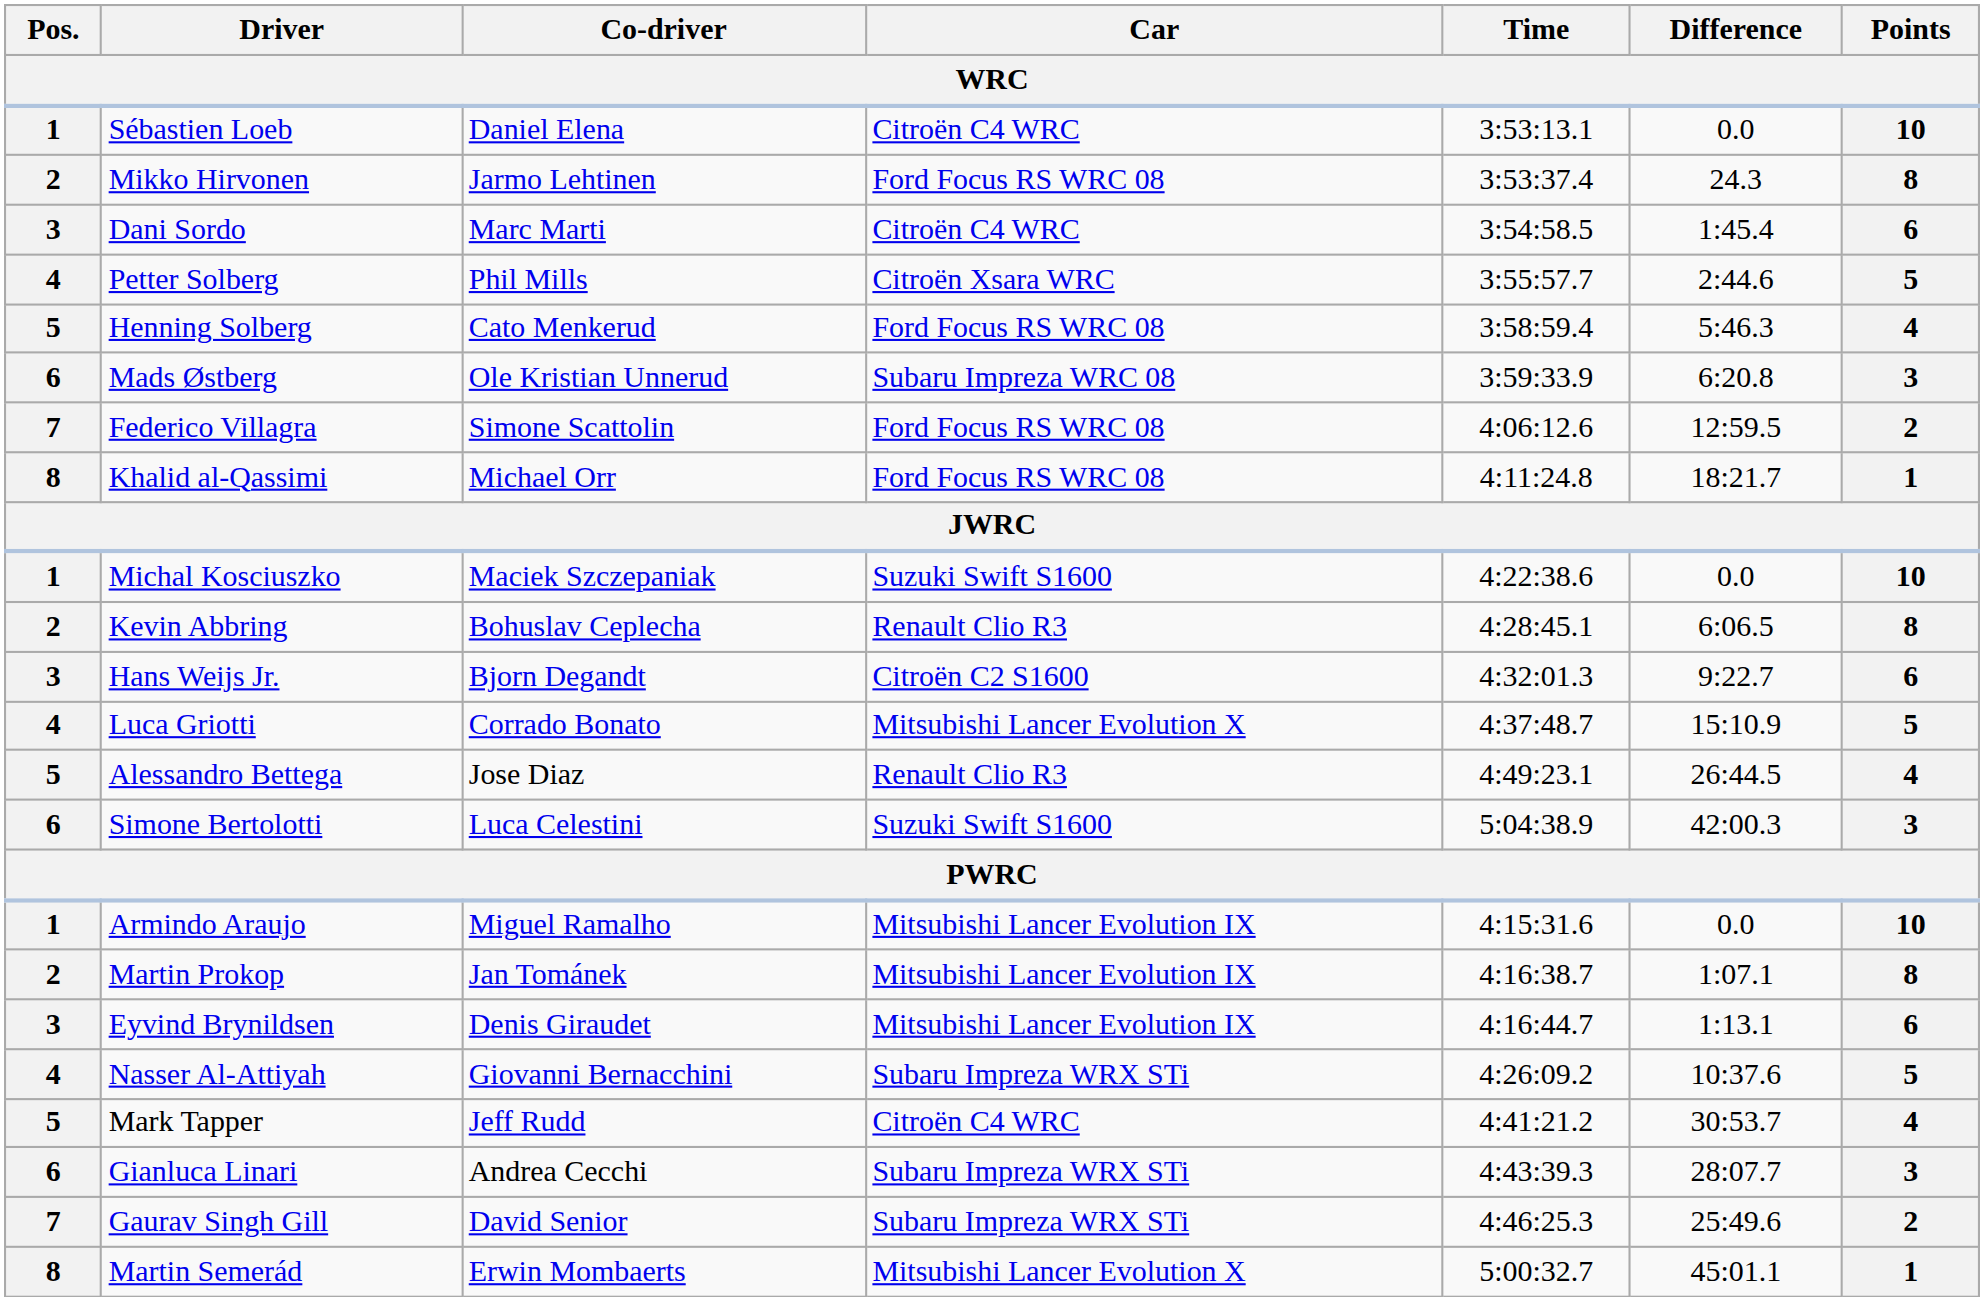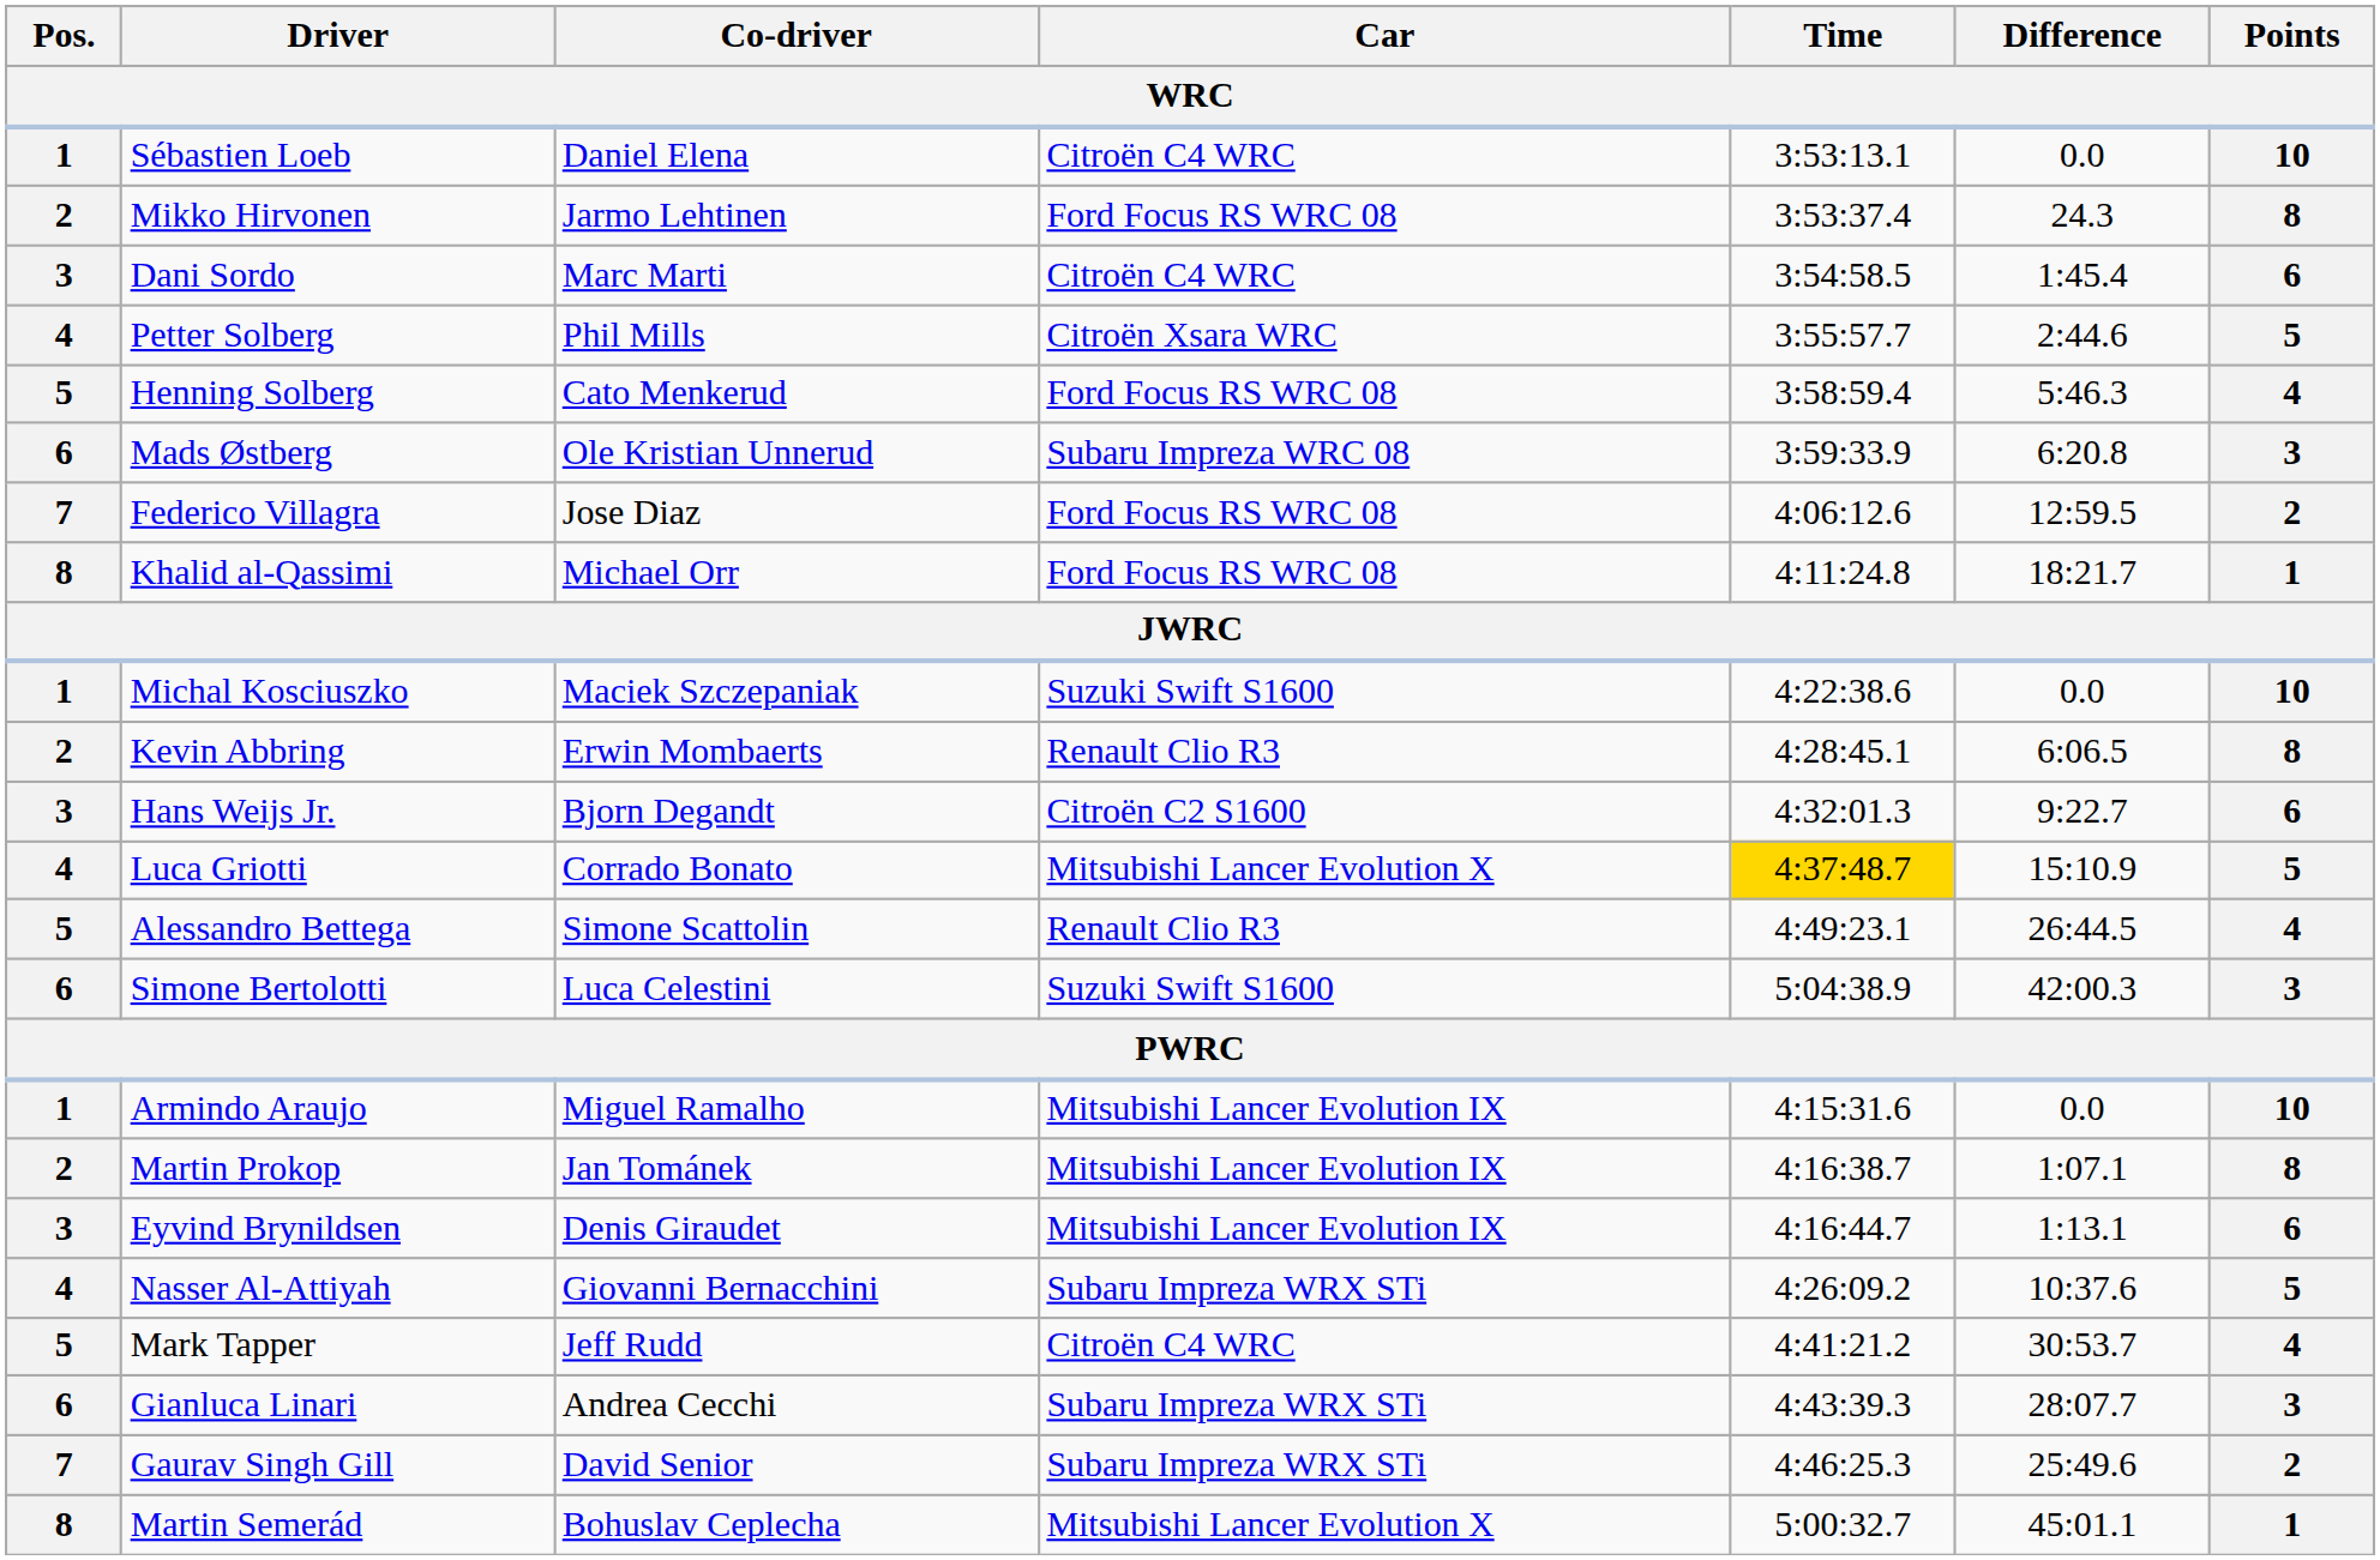 <table class="wikitable" width=100% style="text-align: center; font-size: 90%; max-width: 950px;">
 <tr>
 <th>Pos.</th>
 <th>Driver</th>
 <th>Co-driver</th>
 <th>Car</th>
 <th>Time</th>
 <th>Difference</th>
 <th>Points</th>
 </tr>
 <tr>
 <th colspan="7" style="border-bottom: 2px solid LightSteelBlue;">WRC</th>
 </tr>
 <tr>
 <th>1</th>
 <td align=left> <a href='#'>Sébastien Loeb</a></td>
 <td align=left> <a href='#'>Daniel Elena</a></td>
 <td align=left><a href='#'>Citroën C4 WRC</a></td>
 <td>3:53:13.1</td>
 <td>0.0</td>
 <th>10</th>
 </tr>
 <tr>
 <th>2</th>
 <td align=left> <a href='#'>Mikko Hirvonen</a></td>
 <td align=left> <a href='#'>Jarmo Lehtinen</a></td>
 <td align=left><a href='#'>Ford Focus RS WRC 08</a></td>
 <td>3:53:37.4</td>
 <td>24.3</td>
 <th>8</th>
 </tr>
 <tr>
 <th>3</th>
 <td align=left> <a href='#'>Dani Sordo</a></td>
 <td align=left> <a href='#'>Marc Marti</a></td>
 <td align=left><a href='#'>Citroën C4 WRC</a></td>
 <td>3:54:58.5</td>
 <td>1:45.4</td>
 <th>6</th>
 </tr>
 <tr>
 <th>4</th>
 <td align=left> <a href='#'>Petter Solberg</a></td>
 <td align=left> <a href='#'>Phil Mills</a></td>
 <td align=left><a href='#'>Citroën Xsara WRC</a></td>
 <td>3:55:57.7</td>
 <td>2:44.6</td>
 <th>5</th>
 </tr>
 <tr>
 <th>5</th>
 <td align=left> <a href='#'>Henning Solberg</a></td>
 <td align=left> <a href='#'>Cato Menkerud</a></td>
 <td align=left><a href='#'>Ford Focus RS WRC 08</a></td>
 <td>3:58:59.4</td>
 <td>5:46.3</td>
 <th>4</th>
 </tr>
 <tr>
 <th>6</th>
 <td align=left> <a href='#'>Mads Østberg</a></td>
 <td align=left> <a href='#'>Ole Kristian Unnerud</a></td>
 <td align=left><a href='#'>Subaru Impreza WRC 08</a></td>
 <td>3:59:33.9</td>
 <td>6:20.8</td>
 <th>3</th>
 </tr>
 <tr>
 <th>7</th>
 <td align=left> <a href='#'>Federico Villagra</a></td>
-<td align=left> <a href='#'>Simone Scattolin</a></td>
+<td align=left> Jose Diaz</td>
 <td align=left><a href='#'>Ford Focus RS WRC 08</a></td>
 <td>4:06:12.6</td>
 <td>12:59.5</td>
 <th>2</th>
 </tr>
 <tr>
 <th>8</th>
 <td align=left> <a href='#'>Khalid al-Qassimi</a></td>
 <td align=left> <a href='#'>Michael Orr</a></td>
 <td align=left><a href='#'>Ford Focus RS WRC 08</a></td>
 <td>4:11:24.8</td>
 <td>18:21.7</td>
 <th>1</th>
 </tr>
 <tr>
 <th colspan="7" style="border-bottom: 2px solid LightSteelBlue;">JWRC</th>
 </tr>
 <tr>
 <th>1</th>
 <td align=left> <a href='#'>Michal Kosciuszko</a></td>
 <td align=left> <a href='#'>Maciek Szczepaniak</a></td>
 <td align=left><a href='#'>Suzuki Swift S1600</a></td>
 <td>4:22:38.6</td>
 <td>0.0</td>
 <th>10</th>
 </tr>
 <tr>
 <th>2</th>
 <td align=left> <a href='#'>Kevin Abbring</a></td>
-<td align=left> <a href='#'>Bohuslav Ceplecha</a></td>
+<td align=left> <a href='#'>Erwin Mombaerts</a></td>
 <td align=left><a href='#'>Renault Clio R3</a></td>
 <td>4:28:45.1</td>
 <td>6:06.5</td>
 <th>8</th>
 </tr>
 <tr>
 <th>3</th>
 <td align=left> <a href='#'>Hans Weijs Jr.</a></td>
 <td align=left> <a href='#'>Bjorn Degandt</a></td>
 <td align=left><a href='#'>Citroën C2 S1600</a></td>
 <td>4:32:01.3</td>
 <td>9:22.7</td>
 <th>6</th>
 </tr>
 <tr>
 <th>4</th>
 <td align=left> <a href='#'>Luca Griotti</a></td>
 <td align=left> <a href='#'>Corrado Bonato</a></td>
 <td align=left><a href='#'>Mitsubishi Lancer Evolution X</a></td>
-<td>4:37:48.7</td>
+<td style="background: gold;">4:37:48.7</td>
 <td>15:10.9</td>
 <th>5</th>
 </tr>
 <tr>
 <th>5</th>
 <td align=left> <a href='#'>Alessandro Bettega</a></td>
-<td align=left> Jose Diaz</td>
+<td align=left> <a href='#'>Simone Scattolin</a></td>
 <td align=left><a href='#'>Renault Clio R3</a></td>
 <td>4:49:23.1</td>
 <td>26:44.5</td>
 <th>4</th>
 </tr>
 <tr>
 <th>6</th>
 <td align=left> <a href='#'>Simone Bertolotti</a></td>
 <td align=left> <a href='#'>Luca Celestini</a></td>
 <td align=left><a href='#'>Suzuki Swift S1600</a></td>
 <td>5:04:38.9</td>
 <td>42:00.3</td>
 <th>3</th>
 </tr>
 <tr>
 <th colspan="7" style="border-bottom: 2px solid LightSteelBlue;">PWRC</th>
 </tr>
 <tr>
 <th>1</th>
 <td align=left> <a href='#'>Armindo Araujo</a></td>
 <td align=left> <a href='#'>Miguel Ramalho</a></td>
 <td align=left><a href='#'>Mitsubishi Lancer Evolution IX</a></td>
 <td>4:15:31.6</td>
 <td>0.0</td>
 <th>10</th>
 </tr>
 <tr>
 <th>2</th>
 <td align=left> <a href='#'>Martin Prokop</a></td>
 <td align=left> <a href='#'>Jan Tománek</a></td>
 <td align=left><a href='#'>Mitsubishi Lancer Evolution IX</a></td>
 <td>4:16:38.7</td>
 <td>1:07.1</td>
 <th>8</th>
 </tr>
 <tr>
 <th>3</th>
 <td align=left> <a href='#'>Eyvind Brynildsen</a></td>
 <td align=left> <a href='#'>Denis Giraudet</a></td>
 <td align=left><a href='#'>Mitsubishi Lancer Evolution IX</a></td>
 <td>4:16:44.7</td>
 <td>1:13.1</td>
 <th>6</th>
 </tr>
 <tr>
 <th>4</th>
 <td align=left> <a href='#'>Nasser Al-Attiyah</a></td>
 <td align=left> <a href='#'>Giovanni Bernacchini</a></td>
 <td align=left><a href='#'>Subaru Impreza WRX STi</a></td>
 <td>4:26:09.2</td>
 <td>10:37.6</td>
 <th>5</th>
 </tr>
 <tr>
 <th>5</th>
 <td align=left> Mark Tapper</td>
 <td align=left> <a href='#'>Jeff Rudd</a></td>
 <td align=left><a href='#'>Citroën C4 WRC</a></td>
 <td>4:41:21.2</td>
 <td>30:53.7</td>
 <th>4</th>
 </tr>
 <tr>
 <th>6</th>
 <td align=left> <a href='#'>Gianluca Linari</a></td>
 <td align=left> Andrea Cecchi</td>
 <td align=left><a href='#'>Subaru Impreza WRX STi</a></td>
 <td>4:43:39.3</td>
 <td>28:07.7</td>
 <th>3</th>
 </tr>
 <tr>
 <th>7</th>
 <td align=left> <a href='#'>Gaurav Singh Gill</a></td>
 <td align=left> <a href='#'>David Senior</a></td>
 <td align=left><a href='#'>Subaru Impreza WRX STi</a></td>
 <td>4:46:25.3</td>
 <td>25:49.6</td>
 <th>2</th>
 </tr>
 <tr>
 <th>8</th>
 <td align=left> <a href='#'>Martin Semerád</a></td>
-<td align=left> <a href='#'>Erwin Mombaerts</a></td>
+<td align=left> <a href='#'>Bohuslav Ceplecha</a></td>
 <td align=left><a href='#'>Mitsubishi Lancer Evolution X</a></td>
 <td>5:00:32.7</td>
 <td>45:01.1</td>
 <th>1</th>
 </tr>
 </table>
